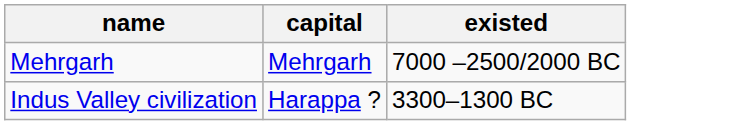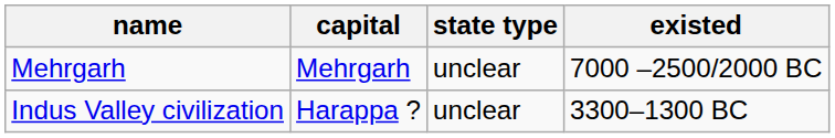 <table class="wikitable sortable" border="1">
 <tr>
 <th>name</th>
 <th>capital</th>
+<th>state type</th>
 <th>existed</th>
 </tr>
 <tr>
 <td><a href='#'>Mehrgarh</a></td>
 <td><a href='#'>Mehrgarh</a></td>
+<td>unclear</td>
 <td>7000 –2500/2000 BC</td>
 </tr>
 <tr>
 <td><a href='#'>Indus Valley civilization</a></td>
 <td><a href='#'>Harappa</a> ?</td>
+<td>unclear</td>
 <td>3300–1300 BC</td>
 </tr>
 </table>
